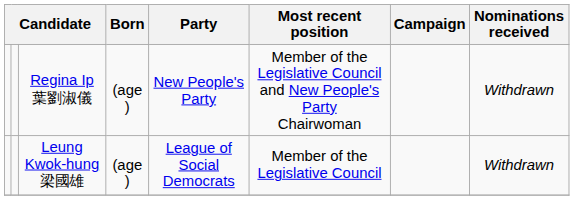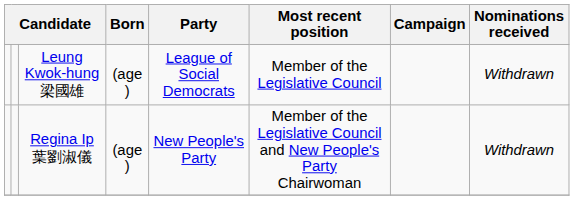 <table class="wikitable sortable" style="text-align:center;">
 <tr>
 <th colspan=3>Candidate</th>
 <th>Born</th>
 <th>Party</th>
 <th>Most recent position</th>
 <th data-sort-type="date">Campaign</th>
 <th width=100px>Nominations<br>received</th>
+</tr>
+<tr>
+<td bgcolor=></td>
+<td data-sort-value="Leung"></td>
+<td><a href='#'>Leung Kwok-hung</a><br>梁國雄</td>
+<td><br>(age )</td>
+<td><a href='#'>League of Social<br>Democrats</a><br></td>
+<td>Member of the <a href='#'>Legislative Council</a><br></td>
+<td data-sort-value="02-08-2017"></td>
+<td><em>Withdrawn</em></td>
 </tr>
 <tr>
 <td bgcolor=></td>
 <td data-sort-value="Ip"></td>
 <td><a href='#'>Regina Ip</a><br>葉劉淑儀</td>
 <td><br>(age )</td>
 <td><a href='#'>New People's Party</a><br></td>
 <td>Member of the <a href='#'>Legislative Council</a><br>and <a href='#'>New People's Party</a><br>Chairwoman<br></td>
 <td data-sort-value="12-15-2016"><br></td>
 <td><em>Withdrawn</em></td>
 </tr>
 <tr>
-<td bgcolor=></td>
-<td data-sort-value="Leung"></td>
-<td><a href='#'>Leung Kwok-hung</a><br>梁國雄</td>
-<td><br>(age )</td>
-<td><a href='#'>League of Social<br>Democrats</a><br></td>
-<td>Member of the <a href='#'>Legislative Council</a><br></td>
-<td data-sort-value="02-08-2017"></td>
-<td><em>Withdrawn</em></td>
-</tr>
-<tr>
 </tr>
 </table>
